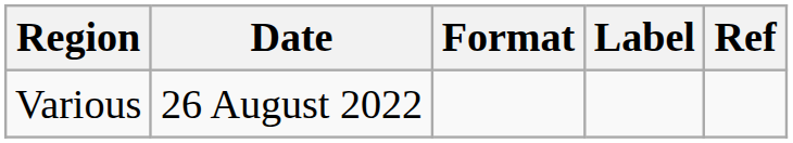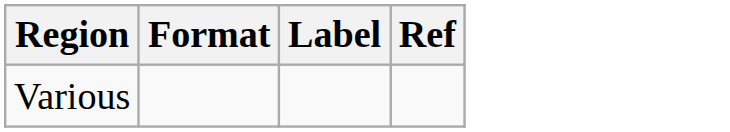 <table class="wikitable plainrowheaders">
 <tr>
 <th scope="col">Region</th>
-<th scope="col">Date</th>
 <th scope="col">Format</th>
 <th scope="col">Label</th>
 <th scope="col">Ref</th>
 </tr>
 <tr>
 <td scope="row">Various</td>
-<td>26 August 2022</td>
 <td></td>
 <td></td>
 <td align="center"></td>
 </tr>
 </table>
